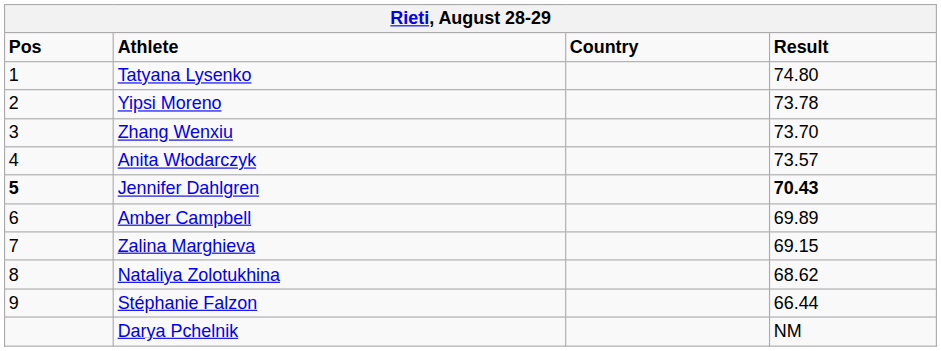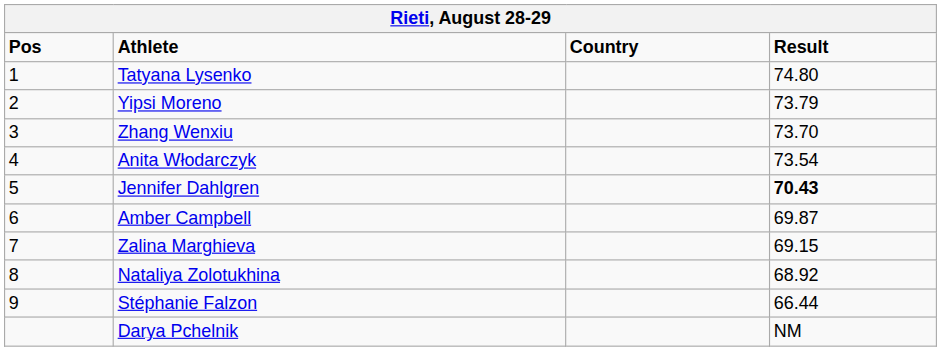 <table class="wikitable collapsible collapsed" width="42%">
 <tr>
 <th colspan="4"> <a href='#'>Rieti</a>, August 28-29</th>
 </tr>
 <tr>
 <td><strong>Pos</strong></td>
 <td><strong>Athlete</strong></td>
 <td><strong>Country</strong></td>
 <td><strong>Result</strong></td>
 </tr>
 <tr>
 <td>1</td>
 <td><a href='#'>Tatyana Lysenko</a></td>
 <td></td>
 <td>74.80</td>
 </tr>
 <tr>
 <td>2</td>
 <td><a href='#'>Yipsi Moreno</a></td>
 <td></td>
-<td>73.78</td>
+<td>73.79</td>
 </tr>
 <tr>
 <td>3</td>
 <td><a href='#'>Zhang Wenxiu</a></td>
 <td></td>
 <td>73.70</td>
 </tr>
 <tr>
 <td>4</td>
 <td><a href='#'>Anita Włodarczyk</a></td>
 <td></td>
-<td>73.57</td>
+<td>73.54</td>
 </tr>
 <tr>
-<td><strong>5</strong></td>
+<td>5</td>
 <td><a href='#'>Jennifer Dahlgren</a></td>
 <td></td>
 <td><strong>70.43</strong></td>
 </tr>
 <tr>
 <td>6</td>
 <td><a href='#'>Amber Campbell</a></td>
 <td></td>
-<td>69.89</td>
+<td>69.87</td>
 </tr>
 <tr>
 <td>7</td>
 <td><a href='#'>Zalina Marghieva</a></td>
 <td></td>
 <td>69.15</td>
 </tr>
 <tr>
 <td>8</td>
 <td><a href='#'>Nataliya Zolotukhina</a></td>
 <td></td>
-<td>68.62</td>
+<td>68.92</td>
 </tr>
 <tr>
 <td>9</td>
 <td><a href='#'>Stéphanie Falzon</a></td>
 <td></td>
 <td>66.44</td>
 </tr>
 <tr>
 <td></td>
 <td><a href='#'>Darya Pchelnik</a></td>
 <td></td>
 <td>NM</td>
 </tr>
 </table>
